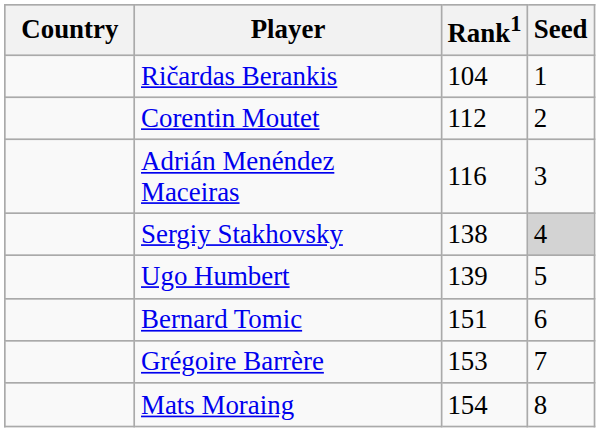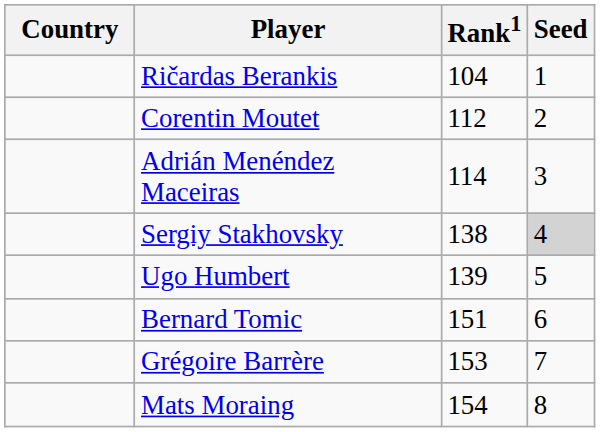 <table class="sortable wikitable">
 <tr>
 <th width="70">Country</th>
 <th width="175">Player</th>
 <th>Rank<sup>1</sup></th>
 <th>Seed</th>
 </tr>
 <tr>
 <td></td>
 <td><a href='#'>Ričardas Berankis</a></td>
 <td>104</td>
 <td>1</td>
 </tr>
 <tr>
 <td></td>
 <td><a href='#'>Corentin Moutet</a></td>
 <td>112</td>
 <td>2</td>
 </tr>
 <tr>
 <td></td>
 <td><a href='#'>Adrián Menéndez Maceiras</a></td>
-<td>116</td>
+<td>114</td>
 <td>3</td>
 </tr>
 <tr>
 <td></td>
 <td><a href='#'>Sergiy Stakhovsky</a></td>
 <td>138</td>
 <td style="background: lightgrey;">4</td>
 </tr>
 <tr>
 <td></td>
 <td><a href='#'>Ugo Humbert</a></td>
 <td>139</td>
 <td>5</td>
 </tr>
 <tr>
 <td></td>
 <td><a href='#'>Bernard Tomic</a></td>
 <td>151</td>
 <td>6</td>
 </tr>
 <tr>
 <td></td>
 <td><a href='#'>Grégoire Barrère</a></td>
 <td>153</td>
 <td>7</td>
 </tr>
 <tr>
 <td></td>
 <td><a href='#'>Mats Moraing</a></td>
 <td>154</td>
 <td>8</td>
 </tr>
 </table>
